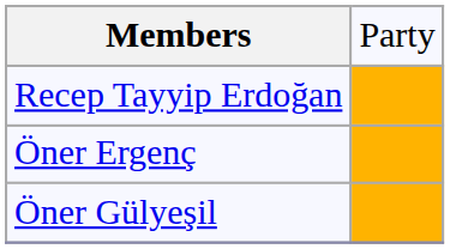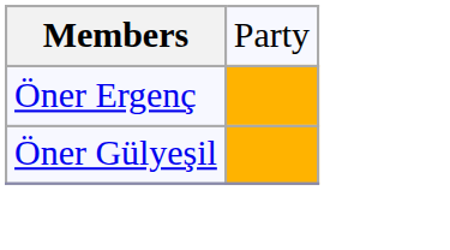 <table class=wikitable style="border:1px solid #8888aa; background-color:#f7f8ff; padding:0px; font-size:90%;">
 <tr>
 <th>Members</th>
 <td>Party</td>
-</tr>
-<tr>
-<td><a href='#'>Recep Tayyip Erdoğan</a></td>
-<td style="background: #ffb300"></td>
 </tr>
 <tr>
 <td><a href='#'>Öner Ergenç</a></td>
 <td style="background: #ffb300"></td>
 </tr>
 <tr>
 <td><a href='#'>Öner Gülyeşil</a></td>
 <td style="background: #ffb300"></td>
 </tr>
 <tr>
 </tr>
 </table>
